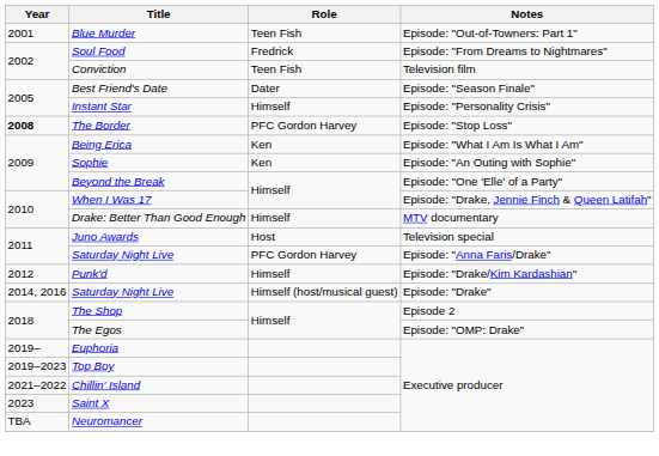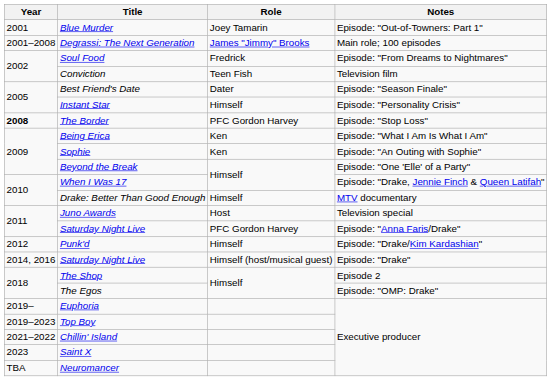 <table class="wikitable sortable">
 <tr>
 <th>Year</th>
 <th>Title</th>
 <th>Role</th>
 <th class="unsortable">Notes</th>
 </tr>
 <tr>
 <td>2001</td>
 <td><em><a href='#'>Blue Murder</a></em></td>
-<td>Teen Fish</td>
+<td>Joey Tamarin</td>
 <td>Episode: "Out-of-Towners: Part 1"</td>
+</tr>
+<tr>
+<td>2001–2008</td>
+<td><em><a href='#'>Degrassi: The Next Generation</a></em></td>
+<td><a href='#'>James "Jimmy" Brooks</a></td>
+<td>Main role; 100 episodes</td>
 </tr>
 <tr>
 <td rowspan=2>2002</td>
 <td><em><a href='#'>Soul Food</a></em></td>
 <td>Fredrick</td>
 <td>Episode: "From Dreams to Nightmares"</td>
 </tr>
 <tr>
 <td><em>Conviction</em></td>
 <td>Teen Fish</td>
 <td>Television film</td>
 </tr>
 <tr>
 <td rowspan=2>2005</td>
 <td><em>Best Friend's Date</em></td>
 <td>Dater</td>
 <td>Episode: "Season Finale"</td>
 </tr>
 <tr>
 <td><em><a href='#'>Instant Star</a></em></td>
 <td>Himself</td>
 <td>Episode: "Personality Crisis"</td>
 </tr>
 <tr>
 <td><strong>2008</strong></td>
 <td data-sort-value="Border, The"><em><a href='#'>The Border</a></em></td>
 <td>PFC Gordon Harvey</td>
 <td>Episode: "Stop Loss"</td>
 </tr>
 <tr>
 <td rowspan=3>2009</td>
 <td><em><a href='#'>Being Erica</a></em></td>
 <td>Ken</td>
 <td>Episode: "What I Am Is What I Am"</td>
 </tr>
 <tr>
 <td><em><a href='#'>Sophie</a></em></td>
 <td>Ken</td>
 <td>Episode: "An Outing with Sophie"</td>
 </tr>
 <tr>
 <td><em><a href='#'>Beyond the Break</a></em></td>
 <td rowspan="2">Himself</td>
 <td>Episode: "One 'Elle' of a Party"</td>
 </tr>
 <tr>
 <td rowspan="2">2010</td>
 <td><em><a href='#'>When I Was 17</a></em></td>
 <td>Episode: "Drake, <a href='#'>Jennie Finch</a> & <a href='#'>Queen Latifah</a>"</td>
 </tr>
 <tr>
 <td><em>Drake: Better Than Good Enough</em></td>
 <td>Himself</td>
 <td><a href='#'>MTV</a> documentary</td>
 </tr>
 <tr>
 <td rowspan="2">2011</td>
 <td><em><a href='#'>Juno Awards</a></em></td>
 <td>Host</td>
 <td>Television special</td>
 </tr>
 <tr>
 <td><em><a href='#'>Saturday Night Live</a></em></td>
 <td>PFC Gordon Harvey</td>
 <td>Episode: "<a href='#'>Anna Faris</a>/Drake"</td>
 </tr>
 <tr>
 <td>2012</td>
 <td><em><a href='#'>Punk'd</a></em></td>
 <td>Himself</td>
 <td>Episode: "Drake/<a href='#'>Kim Kardashian</a>"</td>
 </tr>
 <tr>
 <td>2014, 2016</td>
 <td><em><a href='#'>Saturday Night Live</a></em></td>
 <td>Himself (host/musical guest)</td>
 <td>Episode: "Drake"</td>
 </tr>
 <tr>
 <td rowspan=2>2018</td>
 <td data-sort-value="Shop, The"><em><a href='#'>The Shop</a></em></td>
 <td rowspan=2>Himself</td>
 <td>Episode 2</td>
 </tr>
 <tr>
 <td data-sort-value="Egos, The"><em>The Egos</em></td>
 <td>Episode: "OMP: Drake"</td>
 </tr>
 <tr>
 <td>2019–</td>
 <td><em><a href='#'>Euphoria</a></em></td>
 <td></td>
 <td rowspan="5">Executive producer</td>
 </tr>
 <tr>
 <td>2019–2023</td>
 <td><em><a href='#'>Top Boy</a></em></td>
 <td></td>
 </tr>
 <tr>
 <td>2021–2022</td>
 <td><em><a href='#'>Chillin' Island</a></em></td>
 <td></td>
 </tr>
 <tr>
 <td>2023</td>
 <td><em><a href='#'>Saint X</a></em></td>
 <td></td>
 </tr>
 <tr>
 <td>TBA</td>
 <td><em><a href='#'>Neuromancer</a></em></td>
 <td></td>
 </tr>
 </table>
